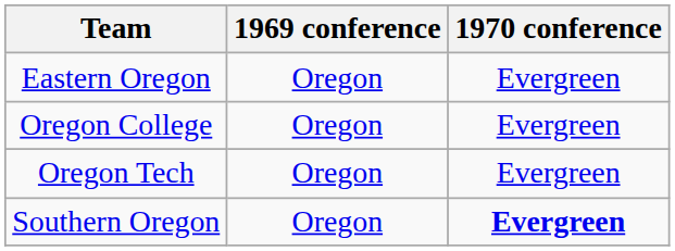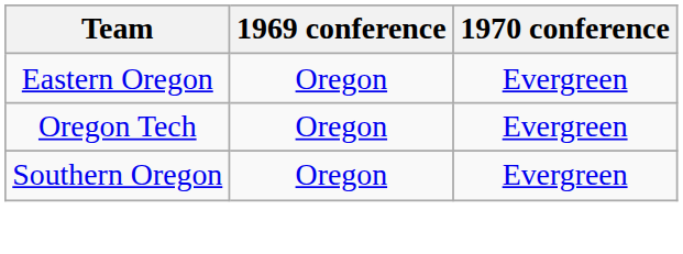 <table class="wikitable sortable">
 <tr>
 <th>Team</th>
 <th>1969 conference</th>
 <th>1970 conference</th>
 </tr>
 <tr style="text-align:center;">
 <td><a href='#'>Eastern Oregon</a></td>
 <td><a href='#'>Oregon</a></td>
 <td><a href='#'>Evergreen</a></td>
 </tr>
 <tr style="text-align:center;">
-<td><a href='#'>Oregon College</a></td>
-<td><a href='#'>Oregon</a></td>
-<td><a href='#'>Evergreen</a></td>
-</tr>
-<tr style="text-align:center;">
 <td><a href='#'>Oregon Tech</a></td>
 <td><a href='#'>Oregon</a></td>
 <td><a href='#'>Evergreen</a></td>
 </tr>
 <tr style="text-align:center;">
 <td><a href='#'>Southern Oregon</a></td>
 <td><a href='#'>Oregon</a></td>
-<td><strong><a href='#'>Evergreen</a></strong></td>
+<td><a href='#'>Evergreen</a></td>
 </tr>
 </table>
